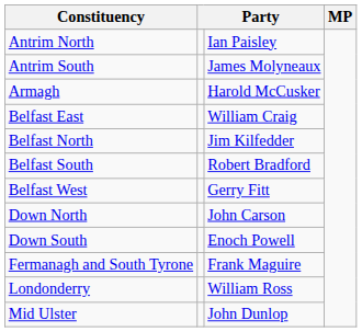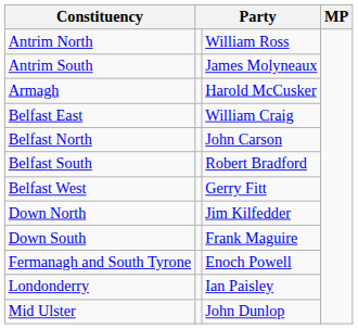 <table class=wikitable>
 <tr>
 <th>Constituency</th>
 <th colspan=2>Party</th>
 <th>MP</th>
 </tr>
 <tr>
 <td><a href='#'>Antrim North</a></td>
 <td></td>
-<td><a href='#'>Ian Paisley</a></td>
+<td><a href='#'>William Ross</a></td>
 </tr>
 <tr>
 <td><a href='#'>Antrim South</a></td>
 <td></td>
 <td><a href='#'>James Molyneaux</a></td>
 </tr>
 <tr>
 <td><a href='#'>Armagh</a></td>
 <td></td>
 <td><a href='#'>Harold McCusker</a></td>
 </tr>
 <tr>
 <td><a href='#'>Belfast East</a></td>
 <td></td>
 <td><a href='#'>William Craig</a></td>
 </tr>
 <tr>
 <td><a href='#'>Belfast North</a></td>
 <td></td>
-<td><a href='#'>Jim Kilfedder</a></td>
+<td><a href='#'>John Carson</a></td>
 </tr>
 <tr>
 <td><a href='#'>Belfast South</a></td>
 <td></td>
 <td><a href='#'>Robert Bradford</a></td>
 </tr>
 <tr>
 <td><a href='#'>Belfast West</a></td>
 <td></td>
 <td><a href='#'>Gerry Fitt</a></td>
 </tr>
 <tr>
 <td><a href='#'>Down North</a></td>
 <td></td>
-<td><a href='#'>John Carson</a></td>
+<td><a href='#'>Jim Kilfedder</a></td>
 </tr>
 <tr>
 <td><a href='#'>Down South</a></td>
 <td></td>
-<td><a href='#'>Enoch Powell</a></td>
+<td><a href='#'>Frank Maguire</a></td>
 </tr>
 <tr>
 <td><a href='#'>Fermanagh and South Tyrone</a></td>
 <td></td>
-<td><a href='#'>Frank Maguire</a></td>
+<td><a href='#'>Enoch Powell</a></td>
 </tr>
 <tr>
 <td><a href='#'>Londonderry</a></td>
 <td></td>
-<td><a href='#'>William Ross</a></td>
+<td><a href='#'>Ian Paisley</a></td>
 </tr>
 <tr>
 <td><a href='#'>Mid Ulster</a></td>
 <td></td>
 <td><a href='#'>John Dunlop</a></td>
 </tr>
 </table>
